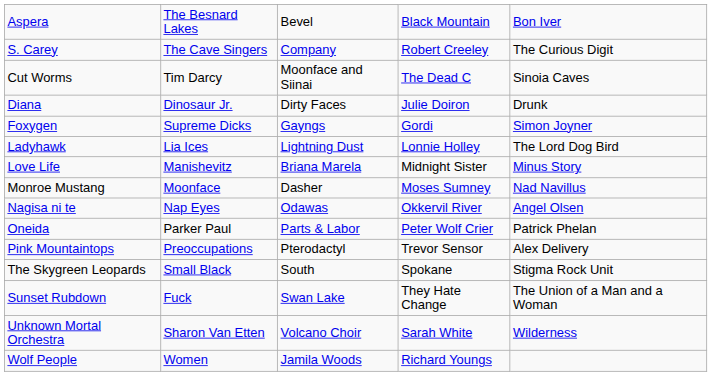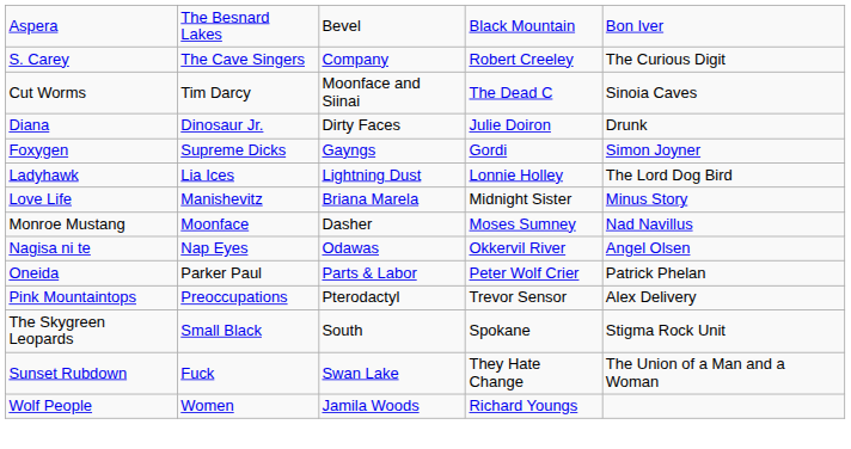 <table class="wikitable">
 <tr>
 <td><a href='#'>Aspera</a></td>
 <td><a href='#'>The Besnard Lakes</a></td>
 <td>Bevel</td>
 <td><a href='#'>Black Mountain</a></td>
 <td><a href='#'>Bon Iver</a></td>
 </tr>
 <tr>
 <td><a href='#'>S. Carey</a></td>
 <td><a href='#'>The Cave Singers</a></td>
 <td><a href='#'>Company</a></td>
 <td><a href='#'>Robert Creeley</a></td>
 <td>The Curious Digit</td>
 </tr>
 <tr>
 <td>Cut Worms</td>
 <td>Tim Darcy</td>
 <td>Moonface and Siinai</td>
 <td><a href='#'>The Dead C</a></td>
 <td>Sinoia Caves</td>
 </tr>
 <tr>
 <td><a href='#'>Diana</a></td>
 <td><a href='#'>Dinosaur Jr.</a></td>
 <td>Dirty Faces</td>
 <td><a href='#'>Julie Doiron</a></td>
 <td>Drunk</td>
 </tr>
 <tr>
 <td><a href='#'>Foxygen</a></td>
 <td><a href='#'>Supreme Dicks</a></td>
 <td><a href='#'>Gayngs</a></td>
 <td><a href='#'>Gordi</a></td>
 <td><a href='#'>Simon Joyner</a></td>
 </tr>
 <tr>
 <td><a href='#'>Ladyhawk</a></td>
 <td><a href='#'>Lia Ices</a></td>
 <td><a href='#'>Lightning Dust</a></td>
 <td><a href='#'>Lonnie Holley</a></td>
 <td>The Lord Dog Bird</td>
 </tr>
 <tr>
 <td><a href='#'>Love Life</a></td>
 <td><a href='#'>Manishevitz</a></td>
 <td><a href='#'>Briana Marela</a></td>
 <td>Midnight Sister</td>
 <td><a href='#'>Minus Story</a></td>
 </tr>
 <tr>
 <td>Monroe Mustang</td>
 <td><a href='#'>Moonface</a></td>
 <td>Dasher</td>
 <td><a href='#'>Moses Sumney</a></td>
 <td><a href='#'>Nad Navillus</a></td>
 </tr>
 <tr>
 <td><a href='#'>Nagisa ni te</a></td>
 <td><a href='#'>Nap Eyes</a></td>
 <td><a href='#'>Odawas</a></td>
 <td><a href='#'>Okkervil River</a></td>
 <td><a href='#'>Angel Olsen</a></td>
 </tr>
 <tr>
 <td><a href='#'>Oneida</a></td>
 <td>Parker Paul</td>
 <td><a href='#'>Parts & Labor</a></td>
 <td><a href='#'>Peter Wolf Crier</a></td>
 <td Patrick Phelan (musician)>Patrick Phelan</td>
 </tr>
 <tr>
 <td><a href='#'>Pink Mountaintops</a></td>
 <td><a href='#'>Preoccupations</a></td>
 <td>Pterodactyl</td>
 <td>Trevor Sensor</td>
 <td>Alex Delivery</td>
 </tr>
 <tr>
 <td>The Skygreen Leopards</td>
 <td><a href='#'>Small Black</a></td>
 <td South (U.S. Band)>South</td>
 <td Spokane (band)>Spokane</td>
 <td>Stigma Rock Unit</td>
 </tr>
 <tr>
 <td><a href='#'>Sunset Rubdown</a></td>
 <td><a href='#'>Fuck</a></td>
 <td><a href='#'>Swan Lake</a></td>
 <td>They Hate Change</td>
 <td>The Union of a Man and a Woman</td>
 </tr>
 <tr>
-<td><a href='#'>Unknown Mortal Orchestra</a></td>
-<td><a href='#'>Sharon Van Etten</a></td>
-<td><a href='#'>Volcano Choir</a></td>
-<td><a href='#'>Sarah White</a></td>
-<td><a href='#'>Wilderness</a></td>
-</tr>
-<tr>
 <td><a href='#'>Wolf People</a></td>
 <td><a href='#'>Women</a></td>
 <td><a href='#'>Jamila Woods</a></td>
 <td><a href='#'>Richard Youngs</a></td>
 <td></td>
 </tr>
 </table>
